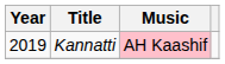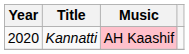 <table class="wikitable sortable">
 <tr>
 <th scope="col">Year</th>
 <th scope="col">Title</th>
 <th scope="col">Music</th>
 <th scope="col" class="unsortable"></th>
 </tr>
 <tr>
-<td>2019</td>
+<td>2020</td>
 <td><em>Kannatti </em></td>
 <td style="background: pink;">AH Kaashif</td>
 <td></td>
 </tr>
 <tr>
 </tr>
 </table>
